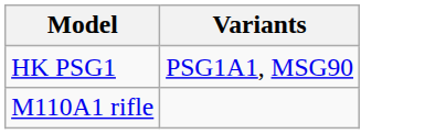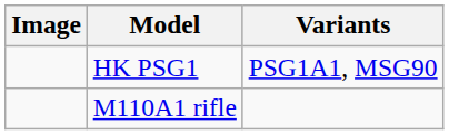 <table class="wikitable" border="1">
 <tr>
+<th>Image</th>
 <th>Model</th>
 <th>Variants</th>
 </tr>
 <tr>
+<td></td>
 <td><a href='#'>HK PSG1</a></td>
 <td><a href='#'>PSG1A1</a>, <a href='#'>MSG90</a></td>
 </tr>
 <tr>
+<td></td>
 <td><a href='#'>M110A1 rifle</a></td>
 <td></td>
 </tr>
 </table>
